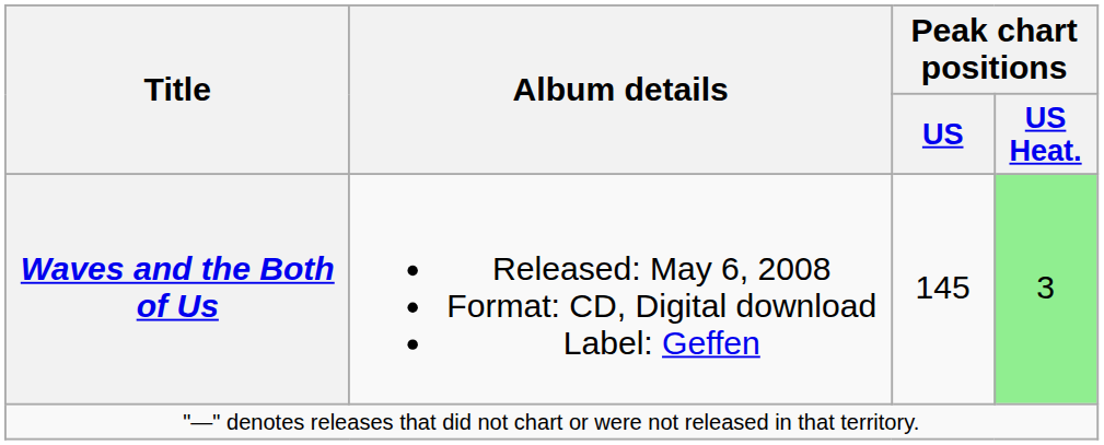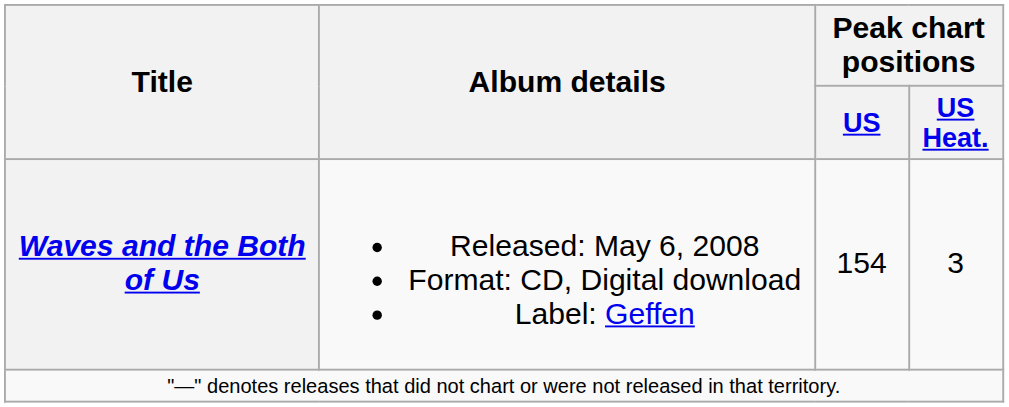 <table class="wikitable plainrowheaders" style="text-align:center;">
 <tr>
 <th scope="col" rowspan="2" style="width:10em;">Title</th>
 <th scope="col" rowspan="2" style="width:16em;">Album details</th>
 <th scope="col" colspan="2">Peak chart positions</th>
 </tr>
 <tr>
 <th scope="col" style="width:3em;font-size:90%;"><a href='#'>US</a><br></th>
 <th scope="col" style="width:3em;font-size:90%;"><a href='#'>US<br>Heat.</a><br></th>
 </tr>
 <tr>
 <th scope="row"><em><a href='#'>Waves and the Both of Us</a></em></th>
 <td><br><ul><li>Released: May 6, 2008</li><li>Format: CD, Digital download</li><li>Label: <a href='#'>Geffen</a></li></ul></td>
-<td>145</td>
-<td style="background: lightgreen;">3</td>
+<td>154</td>
+<td>3</td>
 </tr>
 <tr>
 <td align="center" colspan="12" style="font-size:8pt">"—" denotes releases that did not chart or were not released in that territory.</td>
 </tr>
 </table>
